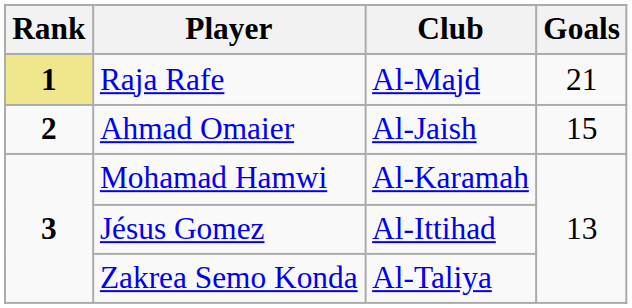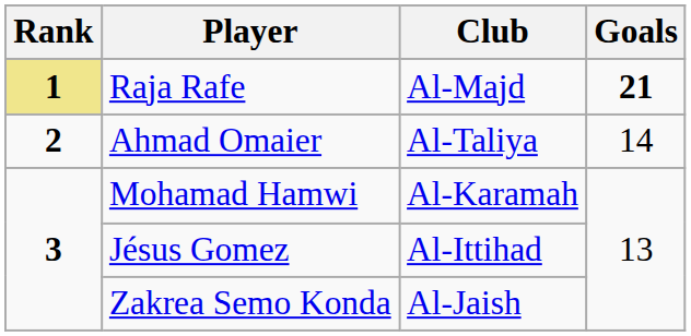 <table class="wikitable">
 <tr>
 <th>Rank</th>
 <th>Player</th>
 <th>Club</th>
 <th>Goals</th>
 </tr>
 <tr>
 <td align=center style="background: khaki;"><strong>1</strong></td>
 <td> <a href='#'>Raja Rafe</a></td>
 <td><a href='#'>Al-Majd</a></td>
-<td align=center>21</td>
+<td align=center><strong>21</strong></td>
 </tr>
 <tr>
 <td align=center><strong>2</strong></td>
 <td> <a href='#'>Ahmad Omaier</a></td>
-<td><a href='#'>Al-Jaish</a></td>
-<td align=center>15</td>
+<td><a href='#'>Al-Taliya</a></td>
+<td align=center>14</td>
 </tr>
 <tr>
 <td rowspan="3" align=center><strong>3</strong></td>
 <td> <a href='#'>Mohamad Hamwi</a></td>
 <td><a href='#'>Al-Karamah</a></td>
 <td rowspan="3" align=center>13</td>
 </tr>
 <tr>
 <td> <a href='#'>Jésus Gomez</a></td>
 <td><a href='#'>Al-Ittihad</a></td>
 </tr>
 <tr>
 <td> <a href='#'>Zakrea Semo Konda</a></td>
-<td><a href='#'>Al-Taliya</a></td>
+<td><a href='#'>Al-Jaish</a></td>
 </tr>
 </table>
